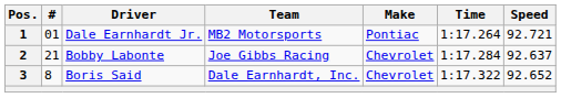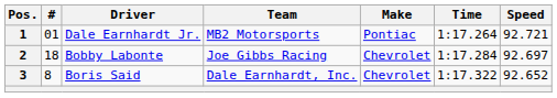 <table class="wikitable" style="font-size:95%">
 <tr>
 <th>Pos.</th>
 <th>#</th>
 <th>Driver</th>
 <th>Team</th>
 <th>Make</th>
 <th>Time</th>
 <th>Speed</th>
 </tr>
 <tr>
 <th>1</th>
 <td>01</td>
 <td><a href='#'>Dale Earnhardt Jr.</a></td>
 <td><a href='#'>MB2 Motorsports</a></td>
 <td><a href='#'>Pontiac</a></td>
 <td>1:17.264</td>
 <td>92.721</td>
 </tr>
 <tr>
 <th>2</th>
-<td>21</td>
+<td>18</td>
 <td><a href='#'>Bobby Labonte</a></td>
 <td><a href='#'>Joe Gibbs Racing</a></td>
 <td><a href='#'>Chevrolet</a></td>
 <td>1:17.284</td>
-<td>92.637</td>
+<td>92.697</td>
 </tr>
 <tr>
 <th>3</th>
 <td>8</td>
 <td><a href='#'>Boris Said</a></td>
 <td><a href='#'>Dale Earnhardt, Inc.</a></td>
 <td><a href='#'>Chevrolet</a></td>
 <td>1:17.322</td>
 <td>92.652</td>
 </tr>
 <tr>
 <th colspan="7"></th>
 </tr>
 </table>
